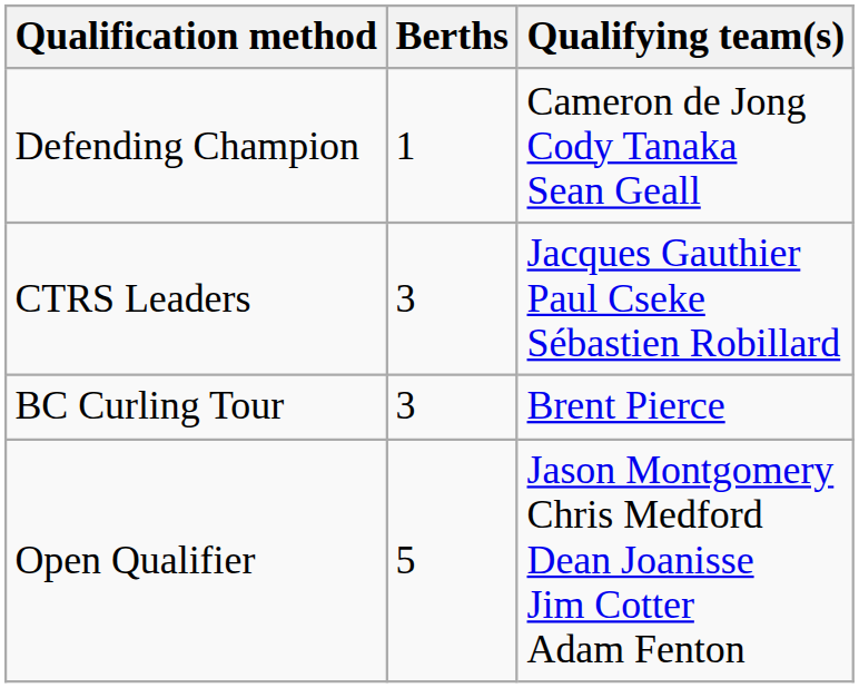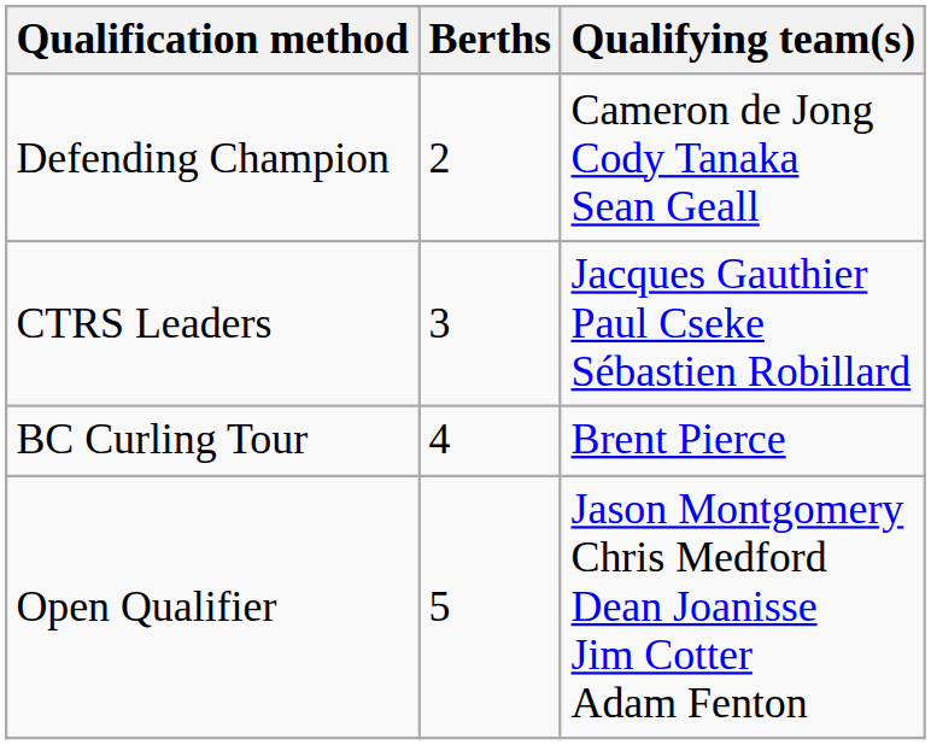 <table class="wikitable">
 <tr>
 <th scope="col">Qualification method</th>
 <th scope="col">Berths</th>
 <th scope="col">Qualifying team(s)</th>
 </tr>
 <tr>
 <td>Defending Champion</td>
-<td>1</td>
+<td>2</td>
 <td>Cameron de Jong <br> <a href='#'>Cody Tanaka</a> <br> <a href='#'>Sean Geall</a></td>
 </tr>
 <tr>
 <td>CTRS Leaders</td>
 <td>3</td>
 <td><a href='#'>Jacques Gauthier</a> <br> <a href='#'>Paul Cseke</a> <br> <a href='#'>Sébastien Robillard</a></td>
 </tr>
 <tr>
 <td>BC Curling Tour</td>
-<td>3</td>
+<td>4</td>
 <td><a href='#'>Brent Pierce</a></td>
 </tr>
 <tr>
 <td>Open Qualifier</td>
 <td>5</td>
 <td><a href='#'>Jason Montgomery</a> <br> Chris Medford <br> <a href='#'>Dean Joanisse</a> <br> <a href='#'>Jim Cotter</a> <br> Adam Fenton</td>
 </tr>
 </table>
